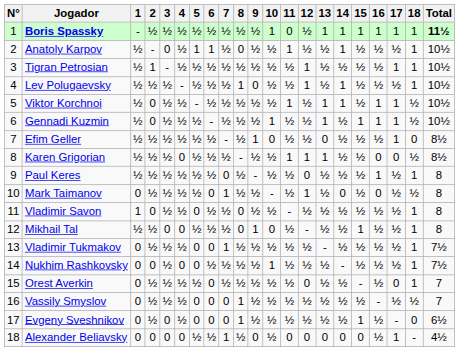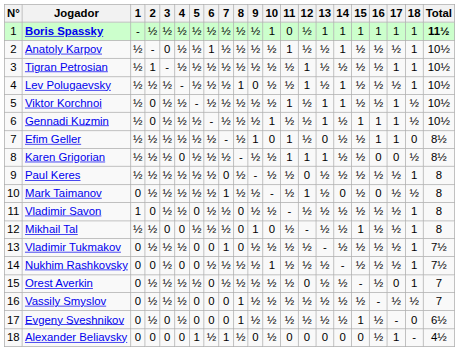 <table class="wikitable" border="1">
 <tr>
 <th>N°</th>
 <th>Jogador</th>
 <th>1</th>
 <th>2</th>
 <th>3</th>
 <th>4</th>
 <th>5</th>
 <th>6</th>
 <th>7</th>
 <th>8</th>
 <th>9</th>
 <th>10</th>
 <th>11</th>
 <th>12</th>
 <th>13</th>
 <th>14</th>
 <th>15</th>
 <th>16</th>
 <th>17</th>
 <th>18</th>
 <th>Total</th>
 </tr>
 <tr align=center style="background:#ccffcc;">
 <td>1</td>
 <td align=left> <strong><a href='#'>Boris Spassky</a></strong></td>
 <td>-</td>
 <td>½</td>
 <td>½</td>
 <td>½</td>
 <td>½</td>
 <td>½</td>
 <td>½</td>
 <td>½</td>
 <td>½</td>
 <td>1</td>
 <td>0</td>
 <td>½</td>
 <td>1</td>
 <td>1</td>
 <td>1</td>
 <td>1</td>
 <td>1</td>
 <td>1</td>
 <td align=center><strong>11½</strong></td>
 </tr>
 <tr align=center>
 <td>2</td>
 <td align=left> <a href='#'>Anatoly Karpov</a></td>
 <td>½</td>
 <td>-</td>
 <td>0</td>
 <td>½</td>
-<td>1</td>
+<td>½</td>
 <td>1</td>
 <td>½</td>
-<td>0</td>
+<td>½</td>
 <td>½</td>
 <td>½</td>
 <td>1</td>
 <td>½</td>
 <td>½</td>
 <td>1</td>
 <td>½</td>
 <td>½</td>
 <td>½</td>
 <td>1</td>
 <td align=center>10½</td>
 </tr>
 <tr align=center>
 <td>3</td>
 <td align=left> <a href='#'>Tigran Petrosian</a></td>
 <td>½</td>
 <td>1</td>
 <td>-</td>
 <td>½</td>
 <td>½</td>
 <td>½</td>
 <td>½</td>
 <td>½</td>
 <td>½</td>
 <td>½</td>
 <td>½</td>
 <td>1</td>
 <td>½</td>
 <td>½</td>
 <td>½</td>
 <td>½</td>
 <td>1</td>
 <td>1</td>
 <td align=center>10½</td>
 </tr>
 <tr align=center>
 <td>4</td>
 <td align=left> <a href='#'>Lev Polugaevsky</a></td>
 <td>½</td>
 <td>½</td>
 <td>½</td>
 <td>-</td>
 <td>½</td>
 <td>½</td>
 <td>½</td>
 <td>1</td>
 <td>0</td>
 <td>½</td>
 <td>½</td>
 <td>1</td>
 <td>½</td>
 <td>1</td>
 <td>½</td>
 <td>½</td>
 <td>½</td>
 <td>1</td>
 <td align=center>10½</td>
 </tr>
 <tr align=center>
 <td>5</td>
 <td align=left> <a href='#'>Viktor Korchnoi</a></td>
 <td>½</td>
 <td>0</td>
 <td>½</td>
 <td>½</td>
 <td>-</td>
 <td>½</td>
 <td>½</td>
 <td>½</td>
 <td>½</td>
 <td>½</td>
 <td>1</td>
 <td>½</td>
 <td>1</td>
 <td>1</td>
 <td>½</td>
-<td>1</td>
+<td>½</td>
 <td>1</td>
 <td>½</td>
 <td align=center>10½</td>
 </tr>
 <tr align=center>
 <td>6</td>
 <td align=left> <a href='#'>Gennadi Kuzmin</a></td>
 <td>½</td>
 <td>0</td>
 <td>½</td>
 <td>½</td>
 <td>½</td>
 <td>-</td>
 <td>½</td>
 <td>½</td>
 <td>½</td>
 <td>1</td>
 <td>½</td>
 <td>½</td>
 <td>1</td>
 <td>½</td>
 <td>1</td>
 <td>1</td>
 <td>1</td>
 <td>½</td>
 <td align=center>10½</td>
 </tr>
 <tr align=center>
 <td>7</td>
 <td align=left> <a href='#'>Efim Geller</a></td>
 <td>½</td>
 <td>½</td>
 <td>½</td>
 <td>½</td>
 <td>½</td>
 <td>½</td>
 <td>-</td>
 <td>½</td>
 <td>1</td>
 <td>0</td>
-<td>½</td>
+<td>1</td>
 <td>½</td>
 <td>0</td>
 <td>½</td>
 <td>½</td>
-<td>½</td>
+<td>1</td>
 <td>1</td>
 <td>0</td>
 <td align=center>8½</td>
 </tr>
 <tr align=center>
 <td>8</td>
 <td align=left> <a href='#'>Karen Grigorian</a></td>
 <td>½</td>
 <td>½</td>
 <td>½</td>
 <td>0</td>
 <td>½</td>
 <td>½</td>
 <td>½</td>
 <td>-</td>
 <td>½</td>
 <td>½</td>
 <td>1</td>
 <td>1</td>
 <td>1</td>
 <td>½</td>
 <td>½</td>
 <td>0</td>
 <td>0</td>
 <td>½</td>
 <td align=center>8½</td>
 </tr>
 <tr align=center>
 <td>9</td>
 <td align=left> <a href='#'>Paul Keres</a></td>
 <td>½</td>
 <td>½</td>
 <td>½</td>
 <td>½</td>
 <td>½</td>
 <td>½</td>
 <td>0</td>
 <td>½</td>
 <td>-</td>
 <td>½</td>
 <td>½</td>
 <td>0</td>
 <td>½</td>
 <td>½</td>
 <td>½</td>
-<td>1</td>
+<td>½</td>
 <td>½</td>
 <td>1</td>
 <td align=center>8</td>
 </tr>
 <tr align=center>
 <td>10</td>
 <td align=left> <a href='#'>Mark Taimanov</a></td>
 <td>0</td>
 <td>½</td>
 <td>½</td>
 <td>½</td>
 <td>½</td>
-<td>0</td>
+<td>½</td>
 <td>1</td>
 <td>½</td>
 <td>½</td>
 <td>-</td>
 <td>½</td>
 <td>1</td>
 <td>½</td>
 <td>0</td>
 <td>½</td>
 <td>0</td>
 <td>½</td>
 <td>½</td>
 <td align=center>8</td>
 </tr>
 <tr align=center>
 <td>11</td>
 <td align=left> <a href='#'>Vladimir Savon</a></td>
 <td>1</td>
 <td>0</td>
 <td>½</td>
 <td>½</td>
 <td>0</td>
 <td>½</td>
 <td>½</td>
 <td>0</td>
 <td>½</td>
 <td>½</td>
 <td>-</td>
 <td>½</td>
 <td>½</td>
 <td>½</td>
 <td>½</td>
 <td>½</td>
 <td>½</td>
 <td>1</td>
 <td align=center>8</td>
 </tr>
 <tr align=center>
 <td>12</td>
 <td align=left> <a href='#'>Mikhail Tal</a></td>
 <td>½</td>
 <td>½</td>
 <td>0</td>
 <td>0</td>
 <td>½</td>
 <td>½</td>
 <td>½</td>
 <td>0</td>
 <td>1</td>
 <td>0</td>
 <td>½</td>
 <td>-</td>
 <td>½</td>
 <td>½</td>
 <td>1</td>
 <td>½</td>
 <td>½</td>
 <td>1</td>
 <td align=center>8</td>
 </tr>
 <tr align=center>
 <td>13</td>
 <td align=left> <a href='#'>Vladimir Tukmakov</a></td>
 <td>0</td>
 <td>½</td>
 <td>½</td>
 <td>½</td>
 <td>0</td>
 <td>0</td>
 <td>1</td>
-<td>½</td>
+<td>0</td>
 <td>½</td>
 <td>½</td>
 <td>½</td>
 <td>½</td>
 <td>-</td>
 <td>½</td>
 <td>½</td>
 <td>½</td>
 <td>½</td>
 <td>1</td>
 <td align=center>7½</td>
 </tr>
 <tr align=center>
 <td>14</td>
 <td align=left> <a href='#'>Nukhim Rashkovsky</a></td>
 <td>0</td>
 <td>0</td>
 <td>½</td>
 <td>0</td>
 <td>0</td>
 <td>½</td>
 <td>½</td>
 <td>½</td>
 <td>½</td>
 <td>1</td>
 <td>½</td>
 <td>½</td>
 <td>½</td>
 <td>-</td>
 <td>½</td>
 <td>½</td>
 <td>½</td>
 <td>1</td>
 <td align=center>7½</td>
 </tr>
 <tr align=center>
 <td>15</td>
 <td align=left> <a href='#'>Orest Averkin</a></td>
 <td>0</td>
 <td>½</td>
 <td>½</td>
 <td>½</td>
 <td>½</td>
 <td>0</td>
 <td>½</td>
 <td>½</td>
 <td>½</td>
 <td>½</td>
 <td>½</td>
 <td>0</td>
 <td>½</td>
 <td>½</td>
 <td>-</td>
 <td>½</td>
 <td>0</td>
 <td>1</td>
 <td align=center>7</td>
 </tr>
 <tr align=center>
 <td>16</td>
 <td align=left> <a href='#'>Vassily Smyslov</a></td>
 <td>0</td>
 <td>½</td>
 <td>½</td>
 <td>½</td>
 <td>0</td>
 <td>0</td>
 <td>0</td>
 <td>1</td>
 <td>½</td>
 <td>½</td>
 <td>½</td>
 <td>½</td>
 <td>½</td>
 <td>½</td>
 <td>½</td>
 <td>-</td>
 <td>½</td>
 <td>½</td>
 <td align=center>7</td>
 </tr>
 <tr align=center>
 <td>17</td>
 <td align=left> <a href='#'>Evgeny Sveshnikov</a></td>
 <td>0</td>
 <td>½</td>
 <td>0</td>
 <td>½</td>
 <td>0</td>
 <td>0</td>
 <td>0</td>
 <td>1</td>
 <td>½</td>
 <td>½</td>
 <td>½</td>
 <td>½</td>
 <td>½</td>
 <td>½</td>
 <td>1</td>
 <td>½</td>
 <td>-</td>
 <td>0</td>
 <td align=center>6½</td>
 </tr>
 <tr align=center>
 <td>18</td>
 <td align=left> <a href='#'>Alexander Beliavsky</a></td>
 <td>0</td>
 <td>0</td>
 <td>0</td>
 <td>0</td>
-<td>½</td>
+<td>1</td>
 <td>½</td>
 <td>1</td>
 <td>½</td>
 <td>0</td>
 <td>½</td>
 <td>0</td>
 <td>0</td>
 <td>0</td>
 <td>0</td>
 <td>0</td>
 <td>½</td>
 <td>1</td>
 <td>-</td>
 <td align=center>4½</td>
 </tr>
 </table>
